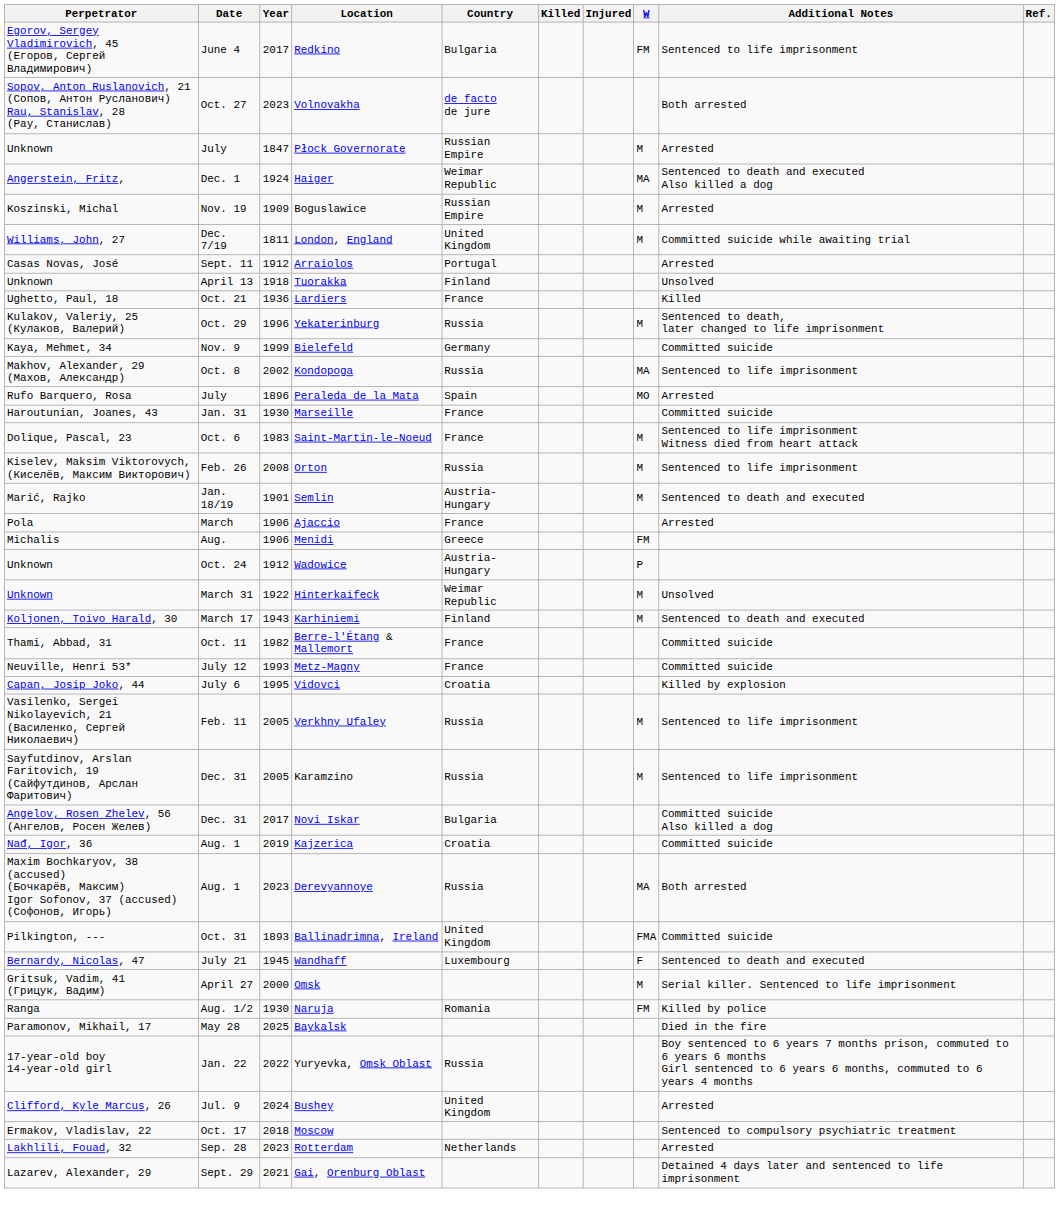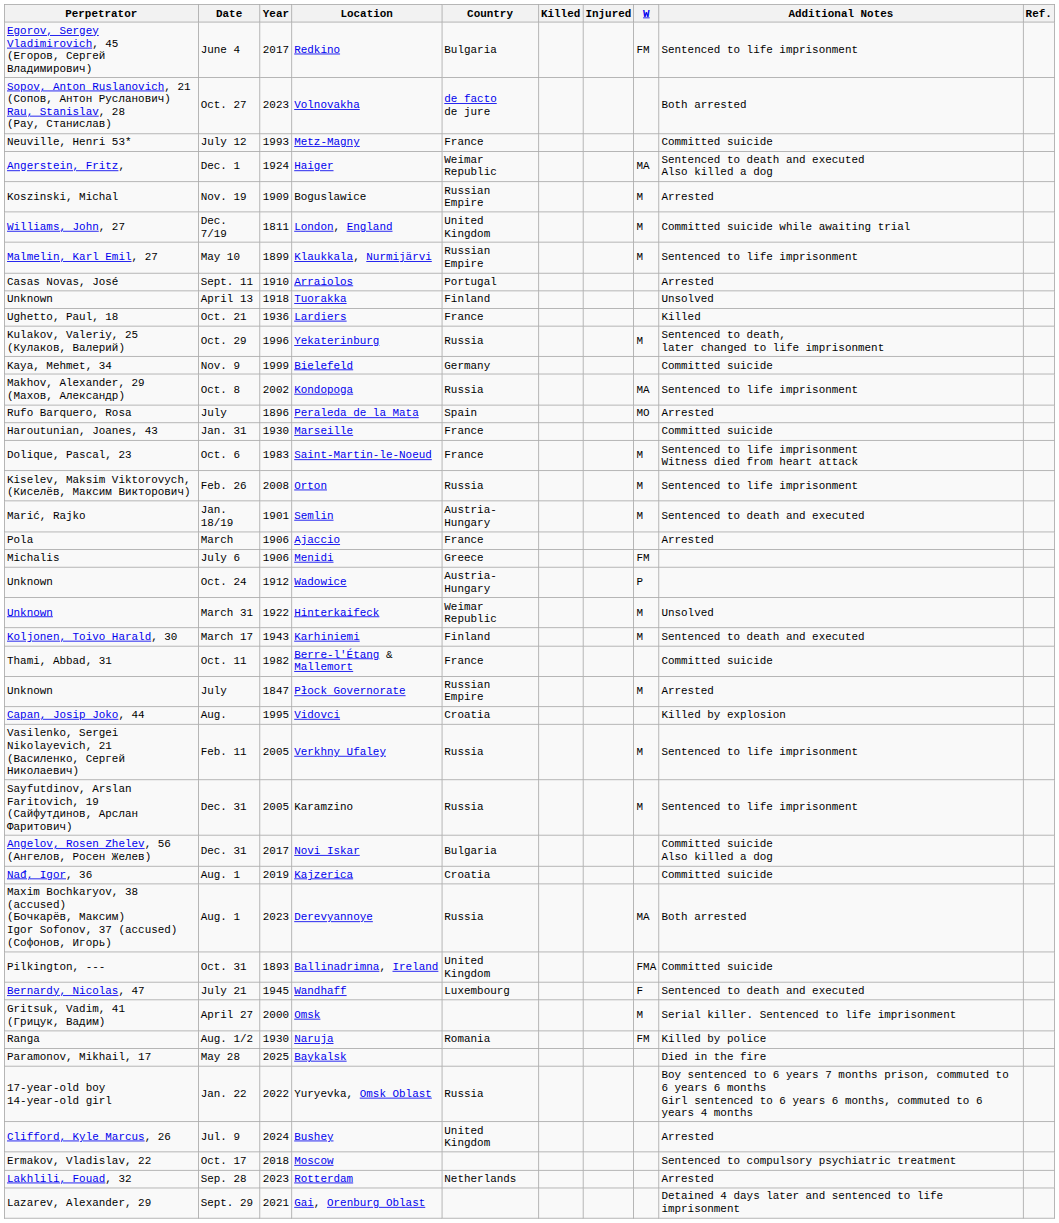 <table class="wikitable sortable">
 <tr>
 <th>Perpetrator</th>
 <th>Date</th>
 <th>Year</th>
 <th>Location</th>
 <th>Country</th>
 <th>Killed</th>
 <th>Injured</th>
 <th><a href='#'>W</a></th>
 <th>Additional Notes</th>
 <th>Ref.</th>
 </tr>
 <tr>
 <td><a href='#'>Egorov, Sergey Vladimirovich</a>, 45<br>(Егоров, Сергей Владимирович)</td>
 <td> June 4</td>
 <td>2017</td>
 <td><a href='#'>Redkino</a></td>
 <td> Bulgaria</td>
 <td></td>
 <td></td>
 <td>FM</td>
 <td>Sentenced to life imprisonment</td>
 <td></td>
 </tr>
 <tr>
 <td><a href='#'>Sopov, Anton Ruslanovich</a>, 21<br>(Сопов, Антон Русланович)<br><a href='#'>Rau, Stanislav</a>, 28<br>(Рау, Станислав)</td>
 <td> Oct. 27</td>
 <td>2023</td>
 <td><a href='#'>Volnovakha</a></td>
 <td {{Unordered list> <a href='#'>de facto</a><br> de jure</td>
 <td></td>
 <td></td>
 <td></td>
 <td>Both arrested</td>
 <td></td>
 </tr>
 <tr>
-<td>Unknown</td>
-<td> July</td>
-<td>1847</td>
-<td><a href='#'>Płock Governorate</a></td>
-<td> Russian Empire</td>
+<td>Neuville, Henri 53*</td>
+<td> July 12</td>
+<td>1993</td>
+<td><a href='#'>Metz-Magny</a></td>
+<td> France</td>
 <td></td>
 <td></td>
-<td>M</td>
-<td>Arrested</td>
+<td></td>
+<td>Committed suicide</td>
 <td> </td>
 </tr>
 <tr>
 <td><a href='#'>Angerstein, Fritz</a>, </td>
 <td> Dec. 1</td>
 <td>1924</td>
 <td><a href='#'>Haiger</a></td>
 <td> Weimar Republic</td>
 <td></td>
 <td></td>
 <td>MA</td>
 <td>Sentenced to death and executed<br>Also killed a dog</td>
 <td></td>
 </tr>
 <tr>
 <td>Koszinski, Michal</td>
 <td> Nov. 19</td>
 <td>1909</td>
 <td>Boguslawice </td>
 <td> Russian Empire</td>
 <td></td>
 <td></td>
 <td>M</td>
 <td>Arrested</td>
 <td> </td>
 </tr>
 <tr>
 <td><a href='#'>Williams, John</a>, 27</td>
 <td> Dec. 7/19</td>
 <td>1811</td>
 <td><a href='#'>London</a>, <a href='#'>England</a></td>
 <td> United Kingdom</td>
 <td></td>
 <td></td>
 <td>M</td>
 <td>Committed suicide while awaiting trial</td>
 <td></td>
 </tr>
 <tr>
+<td><a href='#'>Malmelin, Karl Emil</a>, 27</td>
+<td> May 10</td>
+<td>1899</td>
+<td><a href='#'>Klaukkala</a>, <a href='#'>Nurmijärvi</a></td>
+<td> Russian Empire</td>
+<td></td>
+<td></td>
+<td>M</td>
+<td>Sentenced to life imprisonment</td>
+<td> </td>
+</tr>
+<tr>
 <td>Casas Novas, José</td>
 <td> Sept. 11</td>
-<td>1912</td>
+<td>1910</td>
 <td><a href='#'>Arraiolos</a></td>
 <td> Portugal</td>
 <td></td>
 <td></td>
 <td></td>
 <td>Arrested</td>
 <td> </td>
 </tr>
 <tr>
 <td>Unknown</td>
 <td> April 13</td>
 <td>1918</td>
 <td><a href='#'>Tuorakka</a></td>
 <td> Finland</td>
 <td></td>
 <td></td>
 <td></td>
 <td>Unsolved</td>
 <td></td>
 </tr>
 <tr>
 <td>Ughetto, Paul, 18</td>
 <td> Oct. 21</td>
 <td>1936</td>
 <td><a href='#'>Lardiers</a></td>
 <td> France</td>
 <td></td>
 <td></td>
 <td></td>
 <td>Killed</td>
 <td> </td>
 </tr>
 <tr>
 <td>Kulakov, Valeriy, 25<br>(Кулаков, Валерий)</td>
 <td> Oct. 29</td>
 <td>1996</td>
 <td><a href='#'>Yekaterinburg</a></td>
 <td> Russia</td>
 <td></td>
 <td></td>
 <td>M</td>
 <td>Sentenced to death,<br>later changed to life imprisonment</td>
 <td></td>
 </tr>
 <tr>
 <td>Kaya, Mehmet, 34</td>
 <td> Nov. 9</td>
 <td>1999</td>
 <td><a href='#'>Bielefeld</a></td>
 <td> Germany</td>
 <td></td>
 <td></td>
 <td></td>
 <td>Committed suicide</td>
 <td> </td>
 </tr>
 <tr>
 <td>Makhov, Alexander, 29<br>(Махов, Александр)</td>
 <td> Oct. 8</td>
 <td>2002</td>
 <td><a href='#'>Kondopoga</a></td>
 <td> Russia</td>
 <td></td>
 <td></td>
 <td>MA</td>
 <td>Sentenced to life imprisonment</td>
 <td></td>
 </tr>
 <tr>
 <td>Rufo Barquero, Rosa</td>
 <td> July</td>
 <td>1896</td>
 <td><a href='#'>Peraleda de la Mata</a></td>
 <td> Spain</td>
 <td></td>
 <td></td>
 <td>MO</td>
 <td>Arrested</td>
 <td> </td>
 </tr>
 <tr>
 <td>Haroutunian, Joanes, 43</td>
 <td> Jan. 31</td>
 <td>1930</td>
 <td><a href='#'>Marseille</a></td>
 <td> France</td>
 <td></td>
 <td></td>
 <td></td>
 <td>Committed suicide</td>
 <td> </td>
 </tr>
 <tr>
 <td>Dolique, Pascal, 23</td>
 <td> Oct. 6</td>
 <td>1983</td>
 <td><a href='#'>Saint-Martin-le-Noeud</a></td>
 <td> France</td>
 <td></td>
 <td></td>
 <td>M</td>
 <td>Sentenced to life imprisonment<br>Witness died from heart attack</td>
 <td> </td>
 </tr>
 <tr>
 <td>Kiselev, Maksim Viktorovych, <br>(Киселёв, Максим Викторович)</td>
 <td> Feb. 26</td>
 <td>2008</td>
 <td><a href='#'>Orton</a></td>
 <td> Russia</td>
 <td></td>
 <td></td>
 <td>M</td>
 <td>Sentenced to life imprisonment</td>
 <td> </td>
 </tr>
 <tr>
 <td>Marić, Rajko</td>
 <td> Jan. 18/19</td>
 <td>1901</td>
 <td><a href='#'>Semlin</a></td>
 <td> Austria-Hungary</td>
 <td></td>
 <td></td>
 <td>M</td>
 <td>Sentenced to death and executed</td>
 <td></td>
 </tr>
 <tr>
 <td>Pola</td>
 <td>March</td>
 <td>1906</td>
 <td><a href='#'>Ajaccio</a></td>
 <td> France</td>
 <td></td>
 <td></td>
 <td></td>
 <td>Arrested</td>
 <td></td>
 </tr>
 <tr>
 <td>Michalis</td>
-<td> Aug.</td>
+<td> July 6</td>
 <td>1906</td>
 <td><a href='#'>Menidi</a></td>
 <td> Greece</td>
 <td></td>
 <td></td>
 <td>FM</td>
 <td></td>
 <td> </td>
 </tr>
 <tr>
 <td>Unknown</td>
 <td> Oct. 24</td>
 <td>1912</td>
 <td><a href='#'>Wadowice</a></td>
 <td> Austria-Hungary</td>
 <td></td>
 <td></td>
 <td>P</td>
 <td></td>
 <td> </td>
 </tr>
 <tr>
 <td><a href='#'>Unknown</a></td>
 <td> March 31</td>
 <td>1922</td>
 <td><a href='#'>Hinterkaifeck</a></td>
 <td> Weimar Republic</td>
 <td></td>
 <td></td>
 <td>M</td>
 <td>Unsolved</td>
 <td></td>
 </tr>
 <tr>
 <td><a href='#'>Koljonen, Toivo Harald</a>, 30</td>
 <td> March 17</td>
 <td>1943</td>
 <td><a href='#'>Karhiniemi</a></td>
 <td> Finland</td>
 <td></td>
 <td></td>
 <td>M</td>
 <td>Sentenced to death and executed</td>
 <td></td>
 </tr>
 <tr>
 <td>Thami, Abbad, 31</td>
 <td> Oct. 11</td>
 <td>1982</td>
 <td><a href='#'>Berre-l'Étang</a> & <a href='#'>Mallemort</a></td>
 <td> France</td>
 <td></td>
 <td></td>
 <td></td>
 <td>Committed suicide</td>
 <td> </td>
 </tr>
 <tr>
-<td>Neuville, Henri 53*</td>
-<td> July 12</td>
-<td>1993</td>
-<td><a href='#'>Metz-Magny</a></td>
-<td> France</td>
+<td>Unknown</td>
+<td> July</td>
+<td>1847</td>
+<td><a href='#'>Płock Governorate</a></td>
+<td> Russian Empire</td>
 <td></td>
 <td></td>
-<td></td>
-<td>Committed suicide</td>
+<td>M</td>
+<td>Arrested</td>
 <td> </td>
 </tr>
 <tr>
 <td><a href='#'>Capan, Josip Joko</a>, 44</td>
-<td> July 6</td>
+<td> Aug.</td>
 <td>1995</td>
 <td><a href='#'>Vidovci</a></td>
 <td> Croatia</td>
 <td></td>
 <td></td>
 <td></td>
 <td>Killed by explosion</td>
 <td> </td>
 </tr>
 <tr>
 <td>Vasilenko, Sergei Nikolayevich, 21<br>(Василенко, Сергей Николаевич)</td>
 <td> Feb. 11</td>
 <td>2005</td>
 <td><a href='#'>Verkhny Ufaley</a></td>
 <td> Russia</td>
 <td></td>
 <td></td>
 <td>M</td>
 <td>Sentenced to life imprisonment</td>
 <td></td>
 </tr>
 <tr>
 <td>Sayfutdinov, Arslan Faritovich, 19<br>(Сайфутдинов, Арслан Фаритович)</td>
 <td> Dec. 31</td>
 <td>2005</td>
 <td>Karamzino</td>
 <td> Russia</td>
 <td></td>
 <td></td>
 <td>M</td>
 <td>Sentenced to life imprisonment</td>
 <td></td>
 </tr>
 <tr>
 <td><a href='#'>Angelov, Rosen Zhelev</a>, 56<br>(Ангелов, Росен Желев)</td>
 <td> Dec. 31</td>
 <td>2017</td>
 <td><a href='#'>Novi Iskar</a></td>
 <td> Bulgaria</td>
 <td></td>
 <td></td>
 <td></td>
 <td>Committed suicide<br>Also killed a dog</td>
 <td></td>
 </tr>
 <tr>
 <td><a href='#'>Nađ, Igor</a>, 36</td>
 <td> Aug. 1</td>
 <td>2019</td>
 <td><a href='#'>Kajzerica</a></td>
 <td> Croatia</td>
 <td></td>
 <td></td>
 <td></td>
 <td>Committed suicide</td>
 <td></td>
 </tr>
 <tr>
 <td>Maxim Bochkaryov, 38 (accused)<br>(Бочкарёв, Максим)<br>Igor Sofonov, 37 (accused)<br>(Софонов, Игорь)</td>
 <td> Aug. 1</td>
 <td>2023</td>
 <td><a href='#'>Derevyannoye</a></td>
 <td> Russia</td>
 <td></td>
 <td></td>
 <td>MA</td>
 <td>Both arrested</td>
 <td></td>
 </tr>
 <tr>
 <td>Pilkington, ---</td>
 <td> Oct. 31</td>
 <td>1893</td>
 <td><a href='#'>Ballinadrimna</a>, <a href='#'>Ireland</a></td>
 <td> United Kingdom</td>
 <td></td>
 <td></td>
 <td>FMA</td>
 <td>Committed suicide</td>
 <td> </td>
 </tr>
 <tr>
 <td><a href='#'>Bernardy, Nicolas</a>, 47</td>
 <td> July 21</td>
 <td>1945</td>
 <td><a href='#'>Wandhaff</a></td>
 <td> Luxembourg</td>
 <td></td>
 <td></td>
 <td>F</td>
 <td>Sentenced to death and executed</td>
 <td></td>
 </tr>
 <tr>
 <td>Gritsuk, Vadim, 41 <br> (Грицук, Вадим)</td>
 <td> April 27</td>
 <td>2000</td>
 <td><a href='#'>Omsk</a></td>
 <td></td>
 <td></td>
 <td></td>
 <td>M</td>
 <td>Serial killer. Sentenced to life imprisonment</td>
 <td></td>
 </tr>
 <tr>
 <td>Ranga</td>
 <td> Aug. 1/2</td>
 <td>1930</td>
 <td><a href='#'>Naruja</a></td>
 <td> Romania</td>
 <td></td>
 <td></td>
 <td>FM</td>
 <td>Killed by police</td>
 <td>  </td>
 </tr>
 <tr>
 <td>Paramonov, Mikhail, 17</td>
 <td> May 28</td>
 <td>2025</td>
 <td><a href='#'>Baykalsk</a></td>
 <td></td>
 <td></td>
 <td></td>
 <td></td>
 <td>Died in the fire</td>
 <td></td>
 </tr>
 <tr>
 <td>17-year-old boy<br>14-year-old girl</td>
 <td> Jan. 22</td>
 <td>2022</td>
 <td>Yuryevka, <a href='#'>Omsk Oblast</a></td>
 <td> Russia</td>
 <td></td>
 <td></td>
 <td></td>
 <td>Boy sentenced to 6 years 7 months prison, commuted to 6 years 6 months<br>Girl sentenced to 6 years 6 months, commuted to 6 years 4 months</td>
 <td></td>
 </tr>
 <tr>
 <td><a href='#'>Clifford, Kyle Marcus</a>, 26</td>
 <td> Jul. 9</td>
 <td>2024</td>
 <td><a href='#'>Bushey</a></td>
 <td> United Kingdom</td>
 <td></td>
 <td></td>
 <td></td>
 <td>Arrested</td>
 <td></td>
 </tr>
 <tr>
 <td>Ermakov, Vladislav, 22</td>
 <td> Oct. 17</td>
 <td>2018</td>
 <td><a href='#'>Moscow</a></td>
 <td></td>
 <td></td>
 <td></td>
 <td></td>
 <td>Sentenced to compulsory psychiatric treatment</td>
 <td></td>
 </tr>
 <tr>
 <td><a href='#'>Lakhlili, Fouad</a>, 32</td>
 <td> Sep. 28</td>
 <td>2023</td>
 <td><a href='#'>Rotterdam</a></td>
 <td> Netherlands</td>
 <td></td>
 <td></td>
 <td></td>
 <td>Arrested</td>
 </tr>
 <tr>
 <td>Lazarev, Alexander, 29</td>
 <td> Sept. 29</td>
 <td>2021</td>
 <td><a href='#'>Gai</a>, <a href='#'>Orenburg Oblast</a></td>
 <td></td>
 <td></td>
 <td></td>
 <td></td>
 <td>Detained 4 days later and sentenced to life imprisonment</td>
 <td></td>
 </tr>
 </table>
